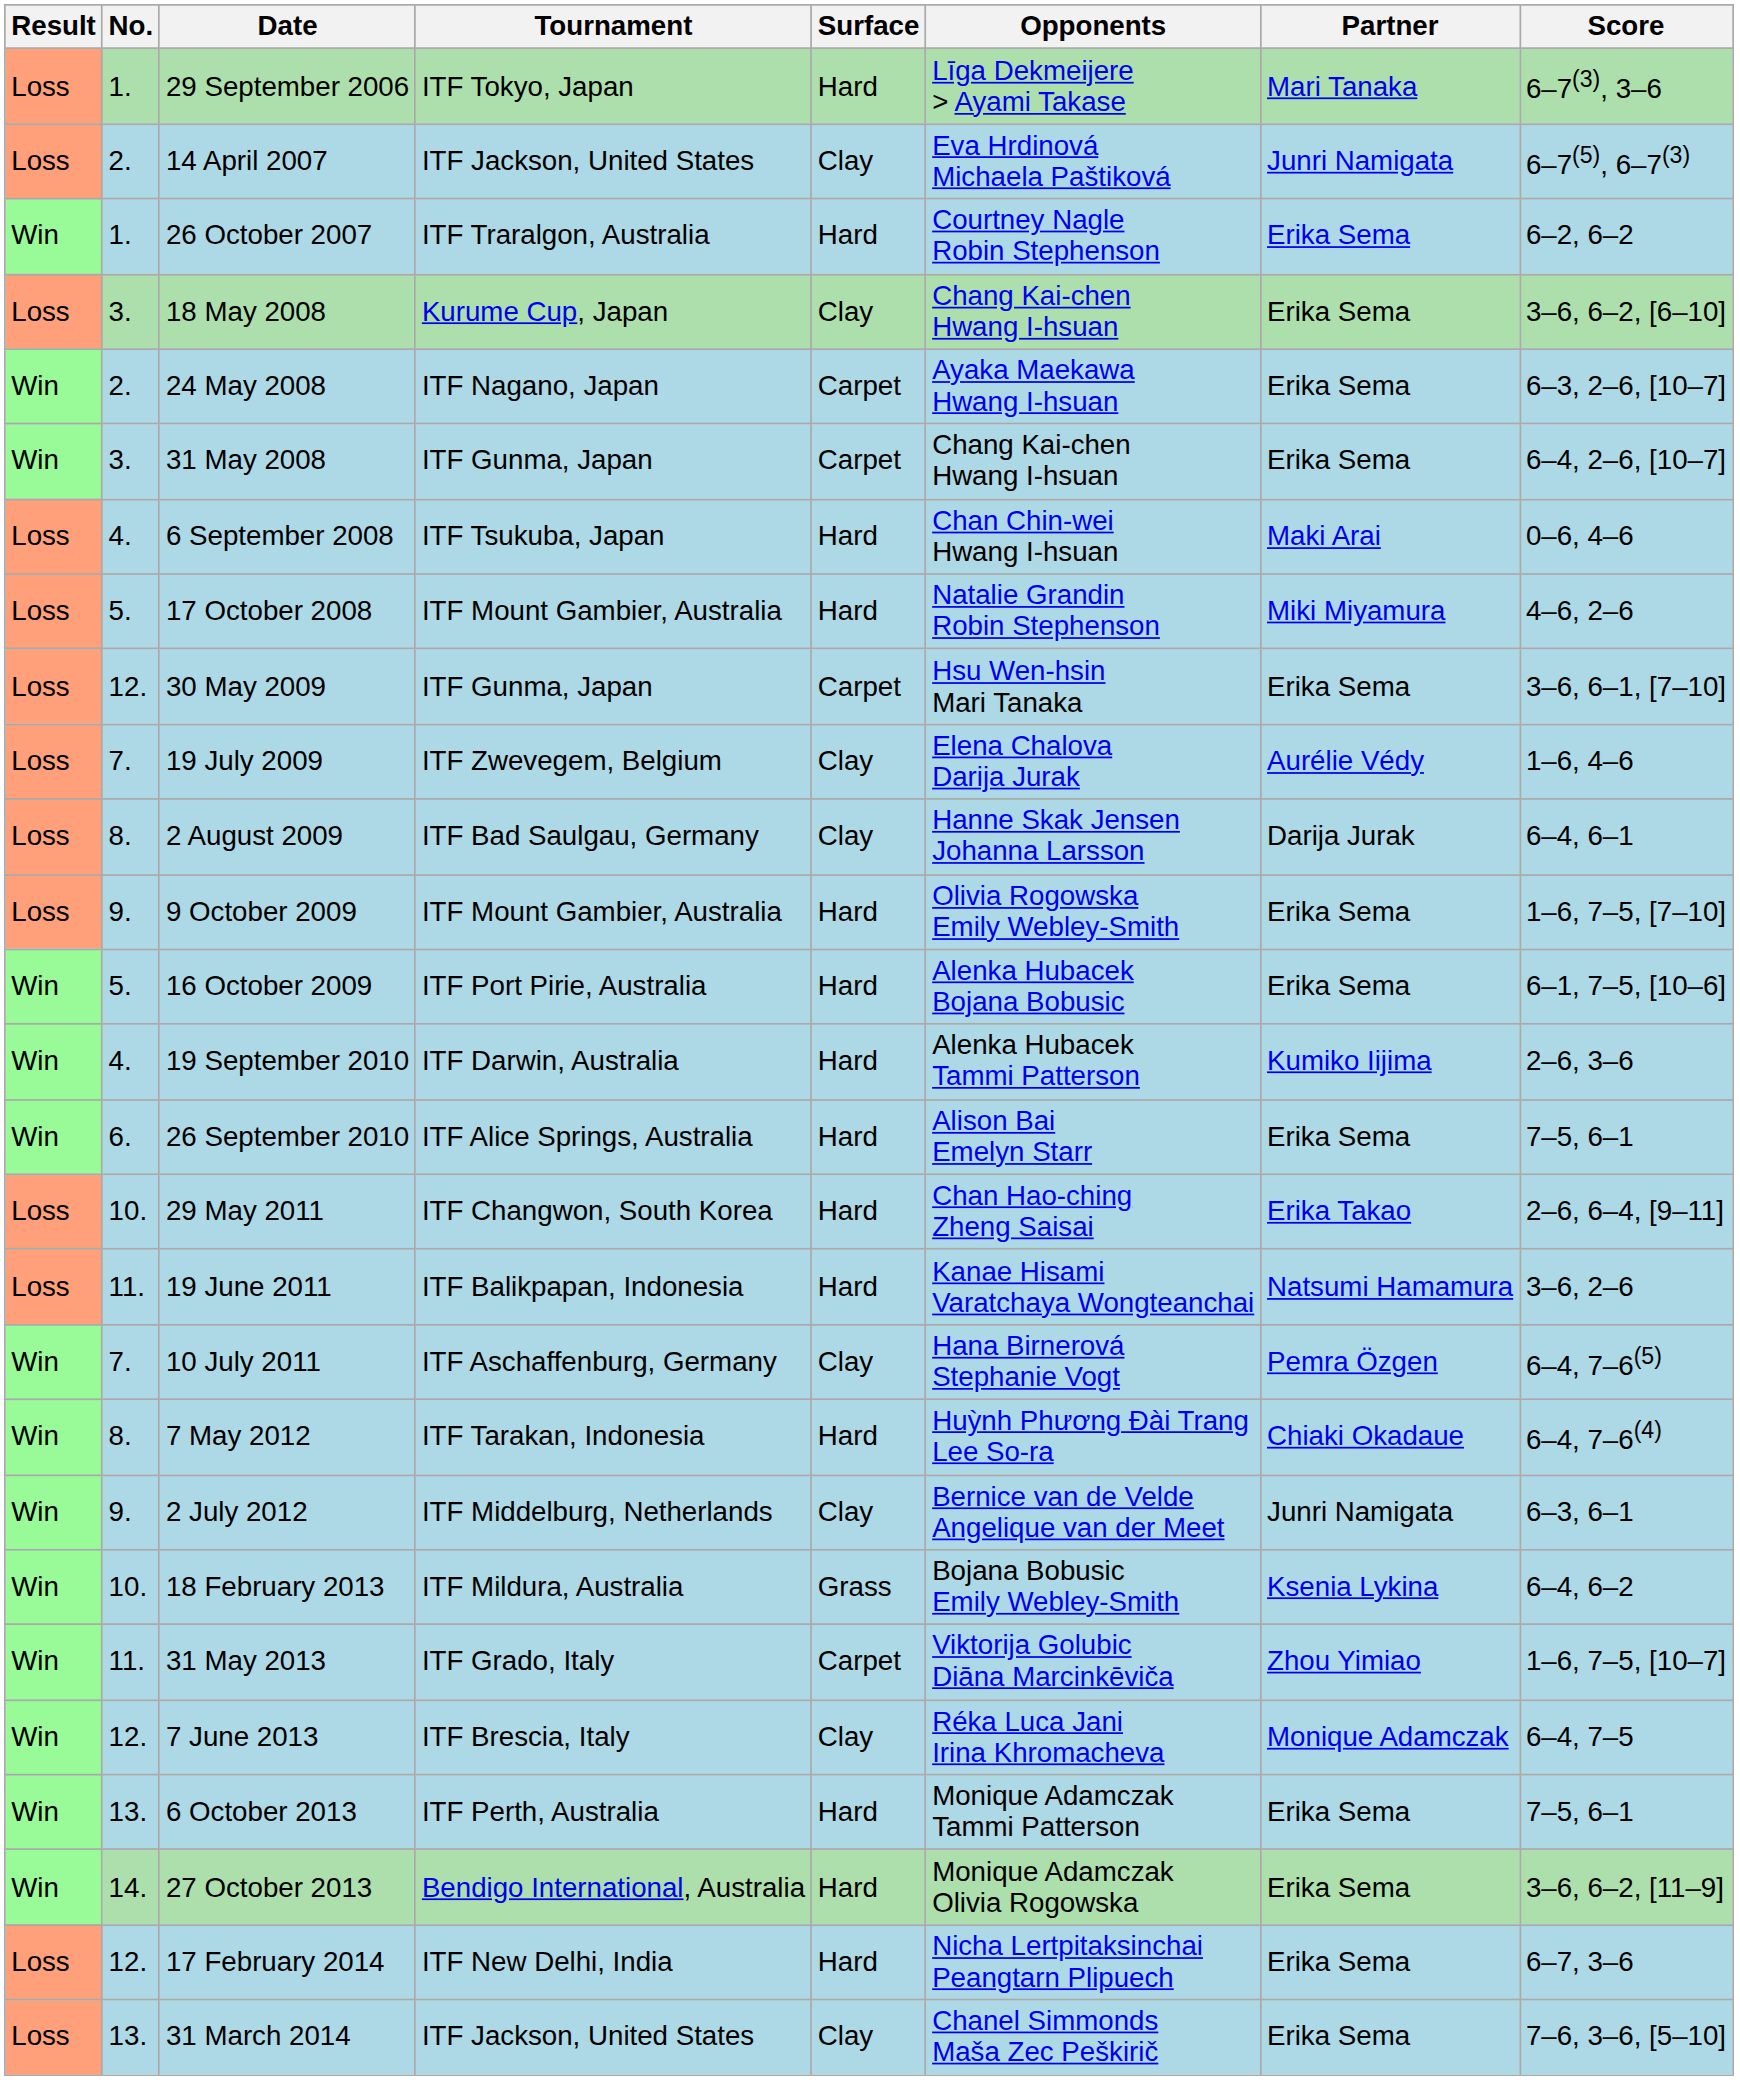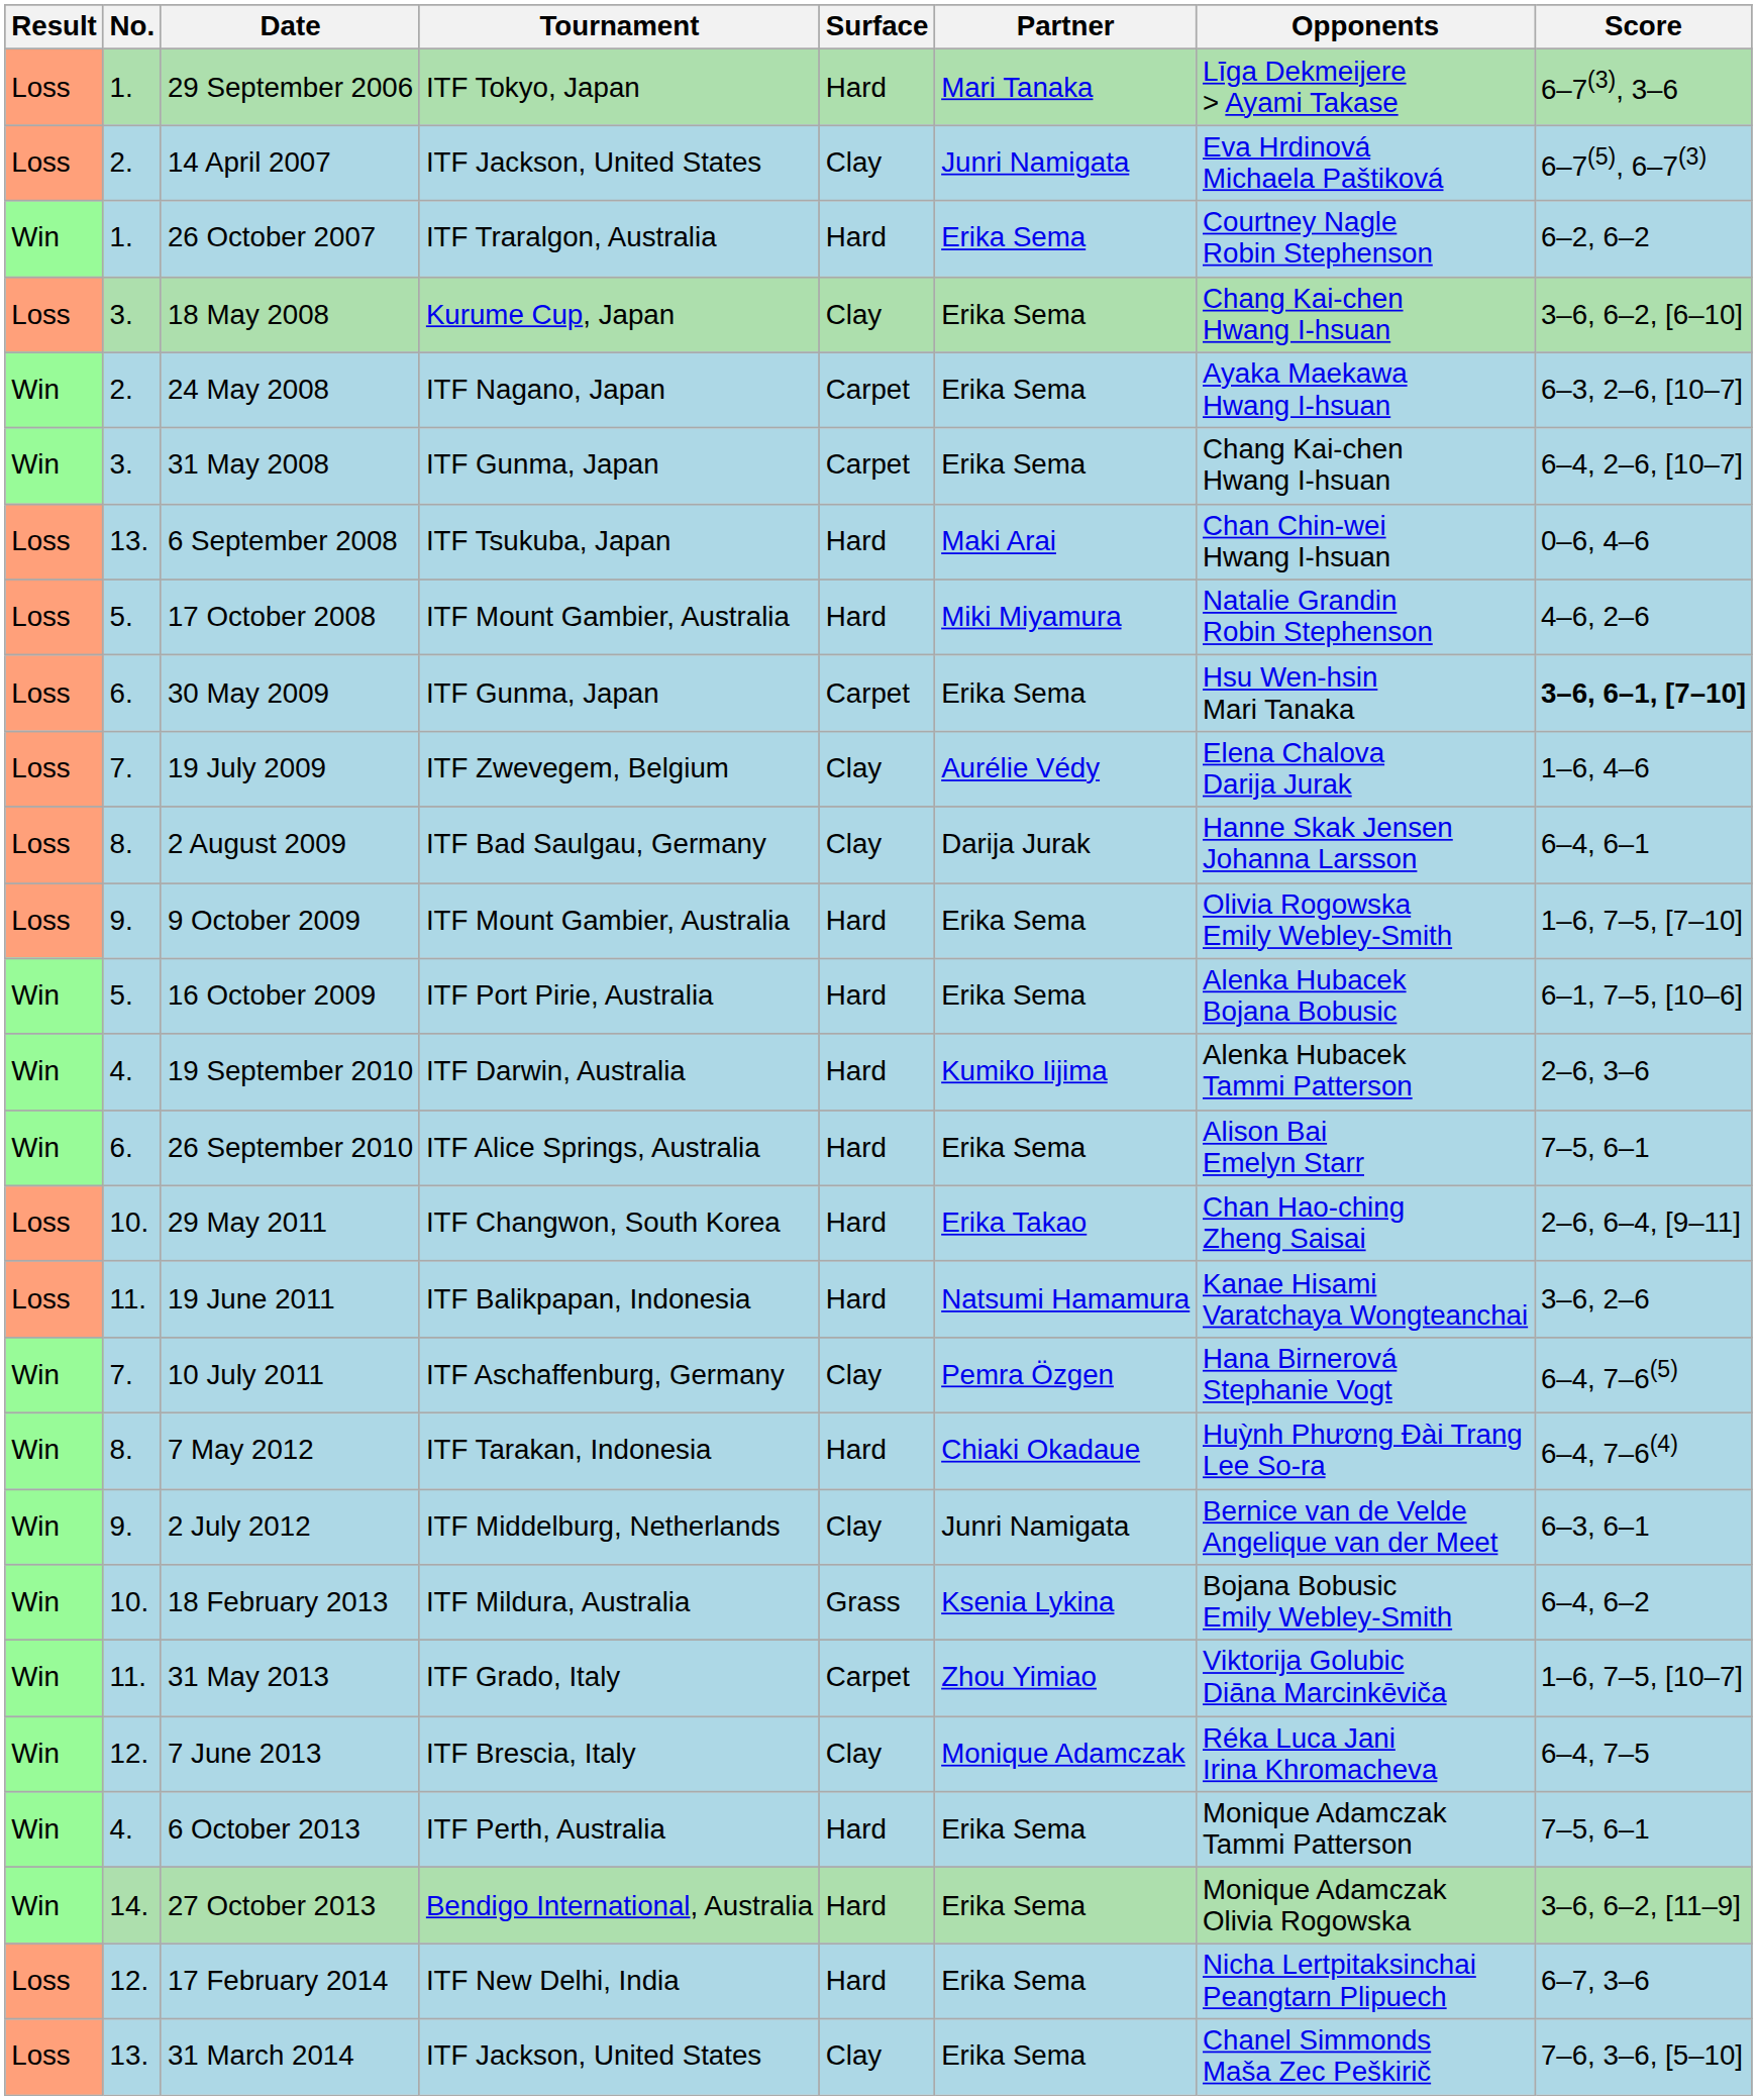 <table class="sortable wikitable">
 <tr>
 <th>Result</th>
 <th>No.</th>
 <th>Date</th>
 <th>Tournament</th>
 <th>Surface</th>
+<th>Partner</th>
 <th>Opponents</th>
-<th>Partner</th>
 <th class="unsortable">Score</th>
 </tr>
 <tr style="background:#addfad;">
 <td style="background:#ffa07a;">Loss</td>
 <td>1.</td>
 <td>29 September 2006</td>
 <td>ITF Tokyo, Japan</td>
 <td>Hard</td>
+<td> <a href='#'>Mari Tanaka</a></td>
 <td> <a href='#'>Līga Dekmeijere</a> <br> > <a href='#'>Ayami Takase</a></td>
-<td> <a href='#'>Mari Tanaka</a></td>
 <td>6–7<sup>(3)</sup>, 3–6</td>
 </tr>
 <tr style="background:lightblue;">
 <td style="background:#ffa07a;">Loss</td>
 <td>2.</td>
 <td>14 April 2007</td>
 <td>ITF Jackson, United States</td>
 <td>Clay</td>
+<td> <a href='#'>Junri Namigata</a></td>
 <td> <a href='#'>Eva Hrdinová</a> <br>  <a href='#'>Michaela Paštiková</a></td>
-<td> <a href='#'>Junri Namigata</a></td>
 <td>6–7<sup>(5)</sup>, 6–7<sup>(3)</sup></td>
 </tr>
 <tr style="background:lightblue;">
 <td style="background:#98fb98;">Win</td>
 <td>1.</td>
 <td>26 October 2007</td>
 <td>ITF Traralgon, Australia</td>
 <td>Hard</td>
+<td> <a href='#'>Erika Sema</a></td>
 <td> <a href='#'>Courtney Nagle</a> <br>  <a href='#'>Robin Stephenson</a></td>
-<td> <a href='#'>Erika Sema</a></td>
 <td>6–2, 6–2</td>
 </tr>
 <tr style="background:#addfad;">
 <td style="background:#ffa07a;">Loss</td>
 <td>3.</td>
 <td>18 May 2008</td>
 <td><a href='#'>Kurume Cup</a>, Japan</td>
 <td>Clay</td>
+<td> Erika Sema</td>
 <td> <a href='#'>Chang Kai-chen</a> <br>  <a href='#'>Hwang I-hsuan</a></td>
-<td> Erika Sema</td>
 <td>3–6, 6–2, [6–10]</td>
 </tr>
 <tr style="background:lightblue;">
 <td style="background:#98fb98;">Win</td>
 <td>2.</td>
 <td>24 May 2008</td>
 <td>ITF Nagano, Japan</td>
 <td>Carpet</td>
+<td> Erika Sema</td>
 <td> <a href='#'>Ayaka Maekawa</a> <br>  <a href='#'>Hwang I-hsuan</a></td>
-<td> Erika Sema</td>
 <td>6–3, 2–6, [10–7]</td>
 </tr>
 <tr style="background:lightblue;">
 <td style="background:#98fb98;">Win</td>
 <td>3.</td>
 <td>31 May 2008</td>
 <td>ITF Gunma, Japan</td>
 <td>Carpet</td>
+<td> Erika Sema</td>
 <td> Chang Kai-chen <br>  Hwang I-hsuan</td>
-<td> Erika Sema</td>
 <td>6–4, 2–6, [10–7]</td>
 </tr>
 <tr style="background:lightblue;">
 <td style="background:#ffa07a;">Loss</td>
-<td>4.</td>
+<td>13.</td>
 <td>6 September 2008</td>
 <td>ITF Tsukuba, Japan</td>
 <td>Hard</td>
+<td> <a href='#'>Maki Arai</a></td>
 <td> <a href='#'>Chan Chin-wei</a> <br>  Hwang I-hsuan</td>
-<td> <a href='#'>Maki Arai</a></td>
 <td>0–6, 4–6</td>
 </tr>
 <tr style="background:lightblue;">
 <td style="background:#ffa07a;">Loss</td>
 <td>5.</td>
 <td>17 October 2008</td>
 <td>ITF Mount Gambier, Australia</td>
 <td>Hard</td>
+<td> <a href='#'>Miki Miyamura</a></td>
 <td> <a href='#'>Natalie Grandin</a> <br>  <a href='#'>Robin Stephenson</a></td>
-<td> <a href='#'>Miki Miyamura</a></td>
 <td>4–6, 2–6</td>
 </tr>
 <tr style="background:lightblue;">
 <td style="background:#ffa07a;">Loss</td>
-<td>12.</td>
+<td>6.</td>
 <td>30 May 2009</td>
 <td>ITF Gunma, Japan</td>
 <td>Carpet</td>
+<td> Erika Sema</td>
 <td> <a href='#'>Hsu Wen-hsin</a> <br>  Mari Tanaka</td>
-<td> Erika Sema</td>
-<td>3–6, 6–1, [7–10]</td>
+<td><strong>3–6, 6–1, [7–10]</strong></td>
 </tr>
 <tr style="background:lightblue;">
 <td style="background:#ffa07a;">Loss</td>
 <td>7.</td>
 <td>19 July 2009</td>
 <td>ITF Zwevegem, Belgium</td>
 <td>Clay</td>
+<td> <a href='#'>Aurélie Védy</a></td>
 <td> <a href='#'>Elena Chalova</a> <br>  <a href='#'>Darija Jurak</a></td>
-<td> <a href='#'>Aurélie Védy</a></td>
 <td>1–6, 4–6</td>
 </tr>
 <tr style="background:lightblue;">
 <td style="background:#ffa07a;">Loss</td>
 <td>8.</td>
 <td>2 August 2009</td>
 <td>ITF Bad Saulgau, Germany</td>
 <td>Clay</td>
+<td> Darija Jurak</td>
 <td> <a href='#'>Hanne Skak Jensen</a> <br>  <a href='#'>Johanna Larsson</a></td>
-<td> Darija Jurak</td>
 <td>6–4, 6–1</td>
 </tr>
 <tr style="background:lightblue;">
 <td style="background:#ffa07a;">Loss</td>
 <td>9.</td>
 <td>9 October 2009</td>
 <td>ITF Mount Gambier, Australia</td>
 <td>Hard</td>
+<td> Erika Sema</td>
 <td> <a href='#'>Olivia Rogowska</a> <br>  <a href='#'>Emily Webley-Smith</a></td>
-<td> Erika Sema</td>
 <td>1–6, 7–5, [7–10]</td>
 </tr>
 <tr style="background:lightblue;">
 <td style="background:#98fb98;">Win</td>
 <td>5.</td>
 <td>16 October 2009</td>
 <td>ITF Port Pirie, Australia</td>
 <td>Hard</td>
+<td> Erika Sema</td>
 <td> <a href='#'>Alenka Hubacek</a> <br>  <a href='#'>Bojana Bobusic</a></td>
-<td> Erika Sema</td>
 <td>6–1, 7–5, [10–6]</td>
 </tr>
 <tr style="background:lightblue;">
 <td style="background:#98fb98;">Win</td>
 <td>4.</td>
 <td>19 September 2010</td>
 <td>ITF Darwin, Australia</td>
 <td>Hard</td>
+<td> <a href='#'>Kumiko Iijima</a></td>
 <td> Alenka Hubacek <br>  <a href='#'>Tammi Patterson</a></td>
-<td> <a href='#'>Kumiko Iijima</a></td>
 <td>2–6, 3–6</td>
 </tr>
 <tr style="background:lightblue;">
 <td style="background:#98fb98;">Win</td>
 <td>6.</td>
 <td>26 September 2010</td>
 <td>ITF Alice Springs, Australia</td>
 <td>Hard</td>
+<td> Erika Sema</td>
 <td> <a href='#'>Alison Bai</a> <br>  <a href='#'>Emelyn Starr</a></td>
-<td> Erika Sema</td>
 <td>7–5, 6–1</td>
 </tr>
 <tr style="background:lightblue;">
 <td style="background:#ffa07a;">Loss</td>
 <td>10.</td>
 <td>29 May 2011</td>
 <td>ITF Changwon, South Korea</td>
 <td>Hard</td>
+<td> <a href='#'>Erika Takao</a></td>
 <td> <a href='#'>Chan Hao-ching</a> <br>  <a href='#'>Zheng Saisai</a></td>
-<td> <a href='#'>Erika Takao</a></td>
 <td>2–6, 6–4, [9–11]</td>
 </tr>
 <tr style="background:lightblue;">
 <td style="background:#ffa07a;">Loss</td>
 <td>11.</td>
 <td>19 June 2011</td>
 <td>ITF Balikpapan, Indonesia</td>
 <td>Hard</td>
+<td> <a href='#'>Natsumi Hamamura</a></td>
 <td> <a href='#'>Kanae Hisami</a> <br>  <a href='#'>Varatchaya Wongteanchai</a></td>
-<td> <a href='#'>Natsumi Hamamura</a></td>
 <td>3–6, 2–6</td>
 </tr>
 <tr style="background:lightblue;">
 <td style="background:#98fb98;">Win</td>
 <td>7.</td>
 <td>10 July 2011</td>
 <td>ITF Aschaffenburg, Germany</td>
 <td>Clay</td>
+<td> <a href='#'>Pemra Özgen</a></td>
 <td> <a href='#'>Hana Birnerová</a> <br>  <a href='#'>Stephanie Vogt</a></td>
-<td> <a href='#'>Pemra Özgen</a></td>
 <td>6–4, 7–6<sup>(5)</sup></td>
 </tr>
 <tr style="background:lightblue;">
 <td style="background:#98fb98;">Win</td>
 <td>8.</td>
 <td>7 May 2012</td>
 <td>ITF Tarakan, Indonesia</td>
 <td>Hard</td>
+<td> <a href='#'>Chiaki Okadaue</a></td>
 <td> <a href='#'>Huỳnh Phương Đài Trang</a> <br>  <a href='#'>Lee So-ra</a></td>
-<td> <a href='#'>Chiaki Okadaue</a></td>
 <td>6–4, 7–6<sup>(4)</sup></td>
 </tr>
 <tr style="background:lightblue;">
 <td style="background:#98fb98;">Win</td>
 <td>9.</td>
 <td>2 July 2012</td>
 <td>ITF Middelburg, Netherlands</td>
 <td>Clay</td>
+<td> Junri Namigata</td>
 <td> <a href='#'>Bernice van de Velde</a> <br>  <a href='#'>Angelique van der Meet</a></td>
-<td> Junri Namigata</td>
 <td>6–3, 6–1</td>
 </tr>
 <tr style="background:lightblue;">
 <td style="background:#98fb98;">Win</td>
 <td>10.</td>
 <td>18 February 2013</td>
 <td>ITF Mildura, Australia</td>
 <td>Grass</td>
+<td> <a href='#'>Ksenia Lykina</a></td>
 <td> Bojana Bobusic <br>  <a href='#'>Emily Webley-Smith</a></td>
-<td> <a href='#'>Ksenia Lykina</a></td>
 <td>6–4, 6–2</td>
 </tr>
 <tr style="background:lightblue;">
 <td style="background:#98fb98;">Win</td>
 <td>11.</td>
 <td>31 May 2013</td>
 <td>ITF Grado, Italy</td>
 <td>Carpet</td>
+<td> <a href='#'>Zhou Yimiao</a></td>
 <td> <a href='#'>Viktorija Golubic</a> <br>  <a href='#'>Diāna Marcinkēviča</a></td>
-<td> <a href='#'>Zhou Yimiao</a></td>
 <td>1–6, 7–5, [10–7]</td>
 </tr>
 <tr style="background:lightblue;">
 <td style="background:#98fb98;">Win</td>
 <td>12.</td>
 <td>7 June 2013</td>
 <td>ITF Brescia, Italy</td>
 <td>Clay</td>
+<td> <a href='#'>Monique Adamczak</a></td>
 <td> <a href='#'>Réka Luca Jani</a> <br>  <a href='#'>Irina Khromacheva</a></td>
-<td> <a href='#'>Monique Adamczak</a></td>
 <td>6–4, 7–5</td>
 </tr>
 <tr style="background:lightblue;">
 <td style="background:#98fb98;">Win</td>
-<td>13.</td>
+<td>4.</td>
 <td>6 October 2013</td>
 <td>ITF Perth, Australia</td>
 <td>Hard</td>
+<td> Erika Sema</td>
 <td> Monique Adamczak <br>  Tammi Patterson</td>
-<td> Erika Sema</td>
 <td>7–5, 6–1</td>
 </tr>
 <tr style="background:#addfad;">
 <td style="background:#98fb98;">Win</td>
 <td>14.</td>
 <td>27 October 2013</td>
 <td><a href='#'>Bendigo International</a>, Australia</td>
 <td>Hard</td>
+<td> Erika Sema</td>
 <td> Monique Adamczak <br>  Olivia Rogowska</td>
-<td> Erika Sema</td>
 <td>3–6, 6–2, [11–9]</td>
 </tr>
 <tr style="background:lightblue;">
 <td style="background:#ffa07a;">Loss</td>
 <td>12.</td>
 <td>17 February 2014</td>
 <td>ITF New Delhi, India</td>
 <td>Hard</td>
+<td> Erika Sema</td>
 <td> <a href='#'>Nicha Lertpitaksinchai</a> <br>  <a href='#'>Peangtarn Plipuech</a></td>
-<td> Erika Sema</td>
 <td>6–7, 3–6</td>
 </tr>
 <tr style="background:lightblue;">
 <td style="background:#ffa07a;">Loss</td>
 <td>13.</td>
 <td>31 March 2014</td>
 <td>ITF Jackson, United States</td>
 <td>Clay</td>
+<td> Erika Sema</td>
 <td> <a href='#'>Chanel Simmonds</a> <br>  <a href='#'>Maša Zec Peškirič</a></td>
-<td> Erika Sema</td>
 <td>7–6, 3–6, [5–10]</td>
 </tr>
 </table>
